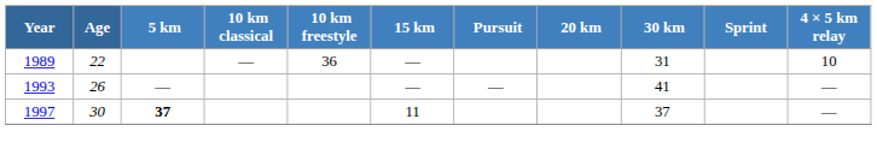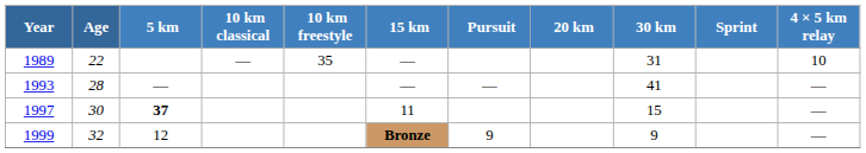 <table class="wikitable" style="font-size:95%; text-align:center; border:grey solid 1px; border-collapse:collapse; background:#ffffff;">
 <tr>
 <th style="background-color:#369; color:white; width:60px;"> Year </th>
 <th style="background-color:#369; color:white; width:40px;"> Age </th>
 <th style="background-color:#4180be; color:white; width:75px;"> 5 km</th>
 <th style="background-color:#4180be; color:white; width:75px;"> 10 km<br> classical </th>
 <th style="background-color:#4180be; color:white; width:75px;"> 10 km<br> freestyle </th>
 <th style="background-color:#4180be; color:white; width:75px;"> 15 km</th>
 <th style="background-color:#4180be; color:white; width:75px;"> Pursuit</th>
 <th style="background-color:#4180be; color:white; width:75px;"> 20 km</th>
 <th style="background-color:#4180be; color:white; width:75px;"> 30 km</th>
 <th style="background-color:#4180be; color:white; width:75px;"> Sprint </th>
 <th style="background-color:#4180be; color:white; width:75px;"> 4 × 5 km <br> relay </th>
 </tr>
 <tr>
 <td><a href='#'>1989</a></td>
 <td><em>22</em></td>
 <td></td>
 <td>—</td>
-<td>36</td>
+<td>35</td>
 <td>—</td>
 <td></td>
 <td></td>
 <td>31</td>
 <td></td>
 <td>10</td>
 </tr>
 <tr>
 <td><a href='#'>1993</a></td>
-<td><em>26</em></td>
+<td><em>28</em></td>
 <td>—</td>
 <td></td>
 <td></td>
 <td>—</td>
 <td>—</td>
 <td></td>
 <td>41</td>
 <td></td>
 <td>—</td>
 </tr>
 <tr>
 <td><a href='#'>1997</a></td>
 <td><em>30</em></td>
 <td><strong>37</strong></td>
 <td></td>
 <td></td>
 <td>11</td>
 <td></td>
 <td></td>
-<td>37</td>
+<td>15</td>
+<td></td>
+<td>—</td>
+</tr>
+<tr>
+<td><a href='#'>1999</a></td>
+<td><em>32</em></td>
+<td>12</td>
+<td></td>
+<td></td>
+<td bgcolor="cc9966"><strong>Bronze</strong></td>
+<td>9</td>
+<td></td>
+<td>9</td>
 <td></td>
 <td>—</td>
 </tr>
 <tr>
 </tr>
 </table>
